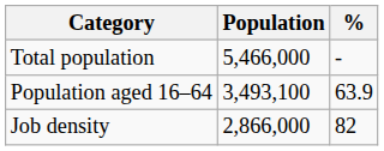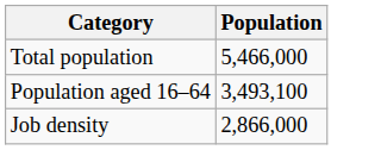 <table class="wikitable sortable static-row-numbers static-row-header-text">
 <tr>
 <th>Category</th>
 <th>Population</th>
-<th>%</th>
 </tr>
 <tr>
 <td>Total population</td>
 <td>5,466,000</td>
-<td>-</td>
 </tr>
 <tr>
 <td>Population aged 16–64</td>
 <td>3,493,100</td>
-<td>63.9</td>
 </tr>
 <tr>
 <td>Job density</td>
 <td>2,866,000</td>
-<td>82</td>
 </tr>
 </table>
